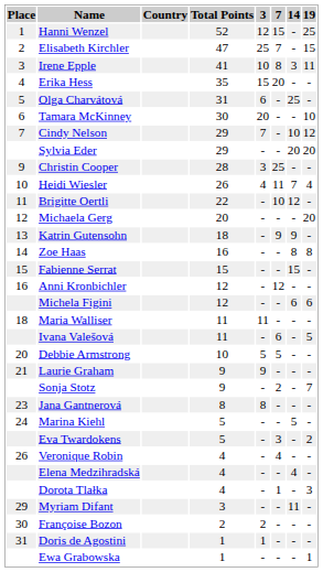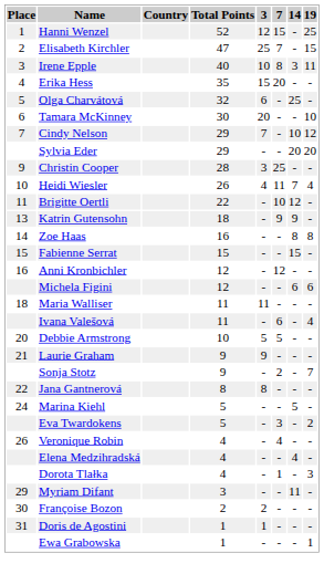 <table border="0" style="border: 1px solid #999; background-color:#FFFFFF; text-align:center">
 <tr align="center" bgcolor="#CCCCCC">
 <th>Place</th>
 <th>Name</th>
 <th>Country</th>
 <th>Total Points</th>
 <th>3</th>
 <th>7</th>
 <th>14</th>
 <th>19</th>
 </tr>
 <tr bgcolor="#EFEFEF">
 <td>1</td>
 <td align="left"><a href='#'>Hanni Wenzel</a></td>
 <td align="left"></td>
 <td>52</td>
 <td>12</td>
 <td>15</td>
 <td>-</td>
 <td>25</td>
 </tr>
 <tr>
 <td>2</td>
 <td align="left"><a href='#'>Elisabeth Kirchler</a></td>
 <td align="left"></td>
 <td>47</td>
 <td>25</td>
 <td>7</td>
 <td>-</td>
 <td>15</td>
 </tr>
 <tr bgcolor="#EFEFEF">
 <td>3</td>
 <td align="left"><a href='#'>Irene Epple</a></td>
 <td align="left"></td>
-<td>41</td>
+<td>40</td>
 <td>10</td>
 <td>8</td>
 <td>3</td>
 <td>11</td>
 </tr>
 <tr>
 <td>4</td>
 <td align="left"><a href='#'>Erika Hess</a></td>
 <td align="left"></td>
 <td>35</td>
 <td>15</td>
 <td>20</td>
 <td>-</td>
 <td>-</td>
 </tr>
 <tr bgcolor="#EFEFEF">
 <td>5</td>
 <td align="left"><a href='#'>Olga Charvátová</a></td>
 <td align="left"></td>
-<td>31</td>
+<td>32</td>
 <td>6</td>
 <td>-</td>
 <td>25</td>
 <td>-</td>
 </tr>
 <tr>
 <td>6</td>
 <td align="left"><a href='#'>Tamara McKinney</a></td>
 <td align="left"></td>
 <td>30</td>
 <td>20</td>
 <td>-</td>
 <td>-</td>
 <td>10</td>
 </tr>
 <tr bgcolor="#EFEFEF">
 <td>7</td>
 <td align="left"><a href='#'>Cindy Nelson</a></td>
 <td align="left"></td>
 <td>29</td>
 <td>7</td>
 <td>-</td>
 <td>10</td>
 <td>12</td>
 </tr>
 <tr>
 <td></td>
 <td align="left"><a href='#'>Sylvia Eder</a></td>
 <td align="left"></td>
 <td>29</td>
 <td>-</td>
 <td>-</td>
 <td>20</td>
 <td>20</td>
 </tr>
 <tr bgcolor="#EFEFEF">
 <td>9</td>
 <td align="left"><a href='#'>Christin Cooper</a></td>
 <td align="left"></td>
 <td>28</td>
 <td>3</td>
 <td>25</td>
 <td>-</td>
 <td>-</td>
 </tr>
 <tr>
 <td>10</td>
 <td align="left"><a href='#'>Heidi Wiesler</a></td>
 <td align="left"></td>
 <td>26</td>
 <td>4</td>
 <td>11</td>
 <td>7</td>
 <td>4</td>
 </tr>
 <tr bgcolor="#EFEFEF">
 <td>11</td>
 <td align="left"><a href='#'>Brigitte Oertli</a></td>
 <td align="left"></td>
 <td>22</td>
 <td>-</td>
 <td>10</td>
 <td>12</td>
 <td>-</td>
-</tr>
-<tr>
-<td>12</td>
-<td align="left"><a href='#'>Michaela Gerg</a></td>
-<td align="left"></td>
-<td>20</td>
-<td>-</td>
-<td>-</td>
-<td>-</td>
-<td>20</td>
 </tr>
 <tr bgcolor="#EFEFEF">
 <td>13</td>
 <td align="left"><a href='#'>Katrin Gutensohn</a></td>
 <td align="left"></td>
 <td>18</td>
 <td>-</td>
 <td>9</td>
 <td>9</td>
 <td>-</td>
 </tr>
 <tr>
 <td>14</td>
 <td align="left"><a href='#'>Zoe Haas</a></td>
 <td align="left"></td>
 <td>16</td>
 <td>-</td>
 <td>-</td>
 <td>8</td>
 <td>8</td>
 </tr>
 <tr bgcolor="#EFEFEF">
 <td>15</td>
 <td align="left"><a href='#'>Fabienne Serrat</a></td>
 <td align="left"></td>
 <td>15</td>
 <td>-</td>
 <td>-</td>
 <td>15</td>
 <td>-</td>
 </tr>
 <tr>
 <td>16</td>
 <td align="left"><a href='#'>Anni Kronbichler</a></td>
 <td align="left"></td>
 <td>12</td>
 <td>-</td>
 <td>12</td>
 <td>-</td>
 <td>-</td>
 </tr>
 <tr bgcolor="#EFEFEF">
 <td></td>
 <td align="left"><a href='#'>Michela Figini</a></td>
 <td align="left"></td>
 <td>12</td>
 <td>-</td>
 <td>-</td>
 <td>6</td>
 <td>6</td>
 </tr>
 <tr>
 <td>18</td>
 <td align="left"><a href='#'>Maria Walliser</a></td>
 <td align="left"></td>
 <td>11</td>
 <td>11</td>
 <td>-</td>
 <td>-</td>
 <td>-</td>
 </tr>
 <tr bgcolor="#EFEFEF">
 <td></td>
 <td align="left"><a href='#'>Ivana Valešová</a></td>
 <td align="left"></td>
 <td>11</td>
 <td>-</td>
 <td>6</td>
 <td>-</td>
-<td>5</td>
+<td>4</td>
 </tr>
 <tr>
 <td>20</td>
 <td align="left"><a href='#'>Debbie Armstrong</a></td>
 <td align="left"></td>
 <td>10</td>
 <td>5</td>
 <td>5</td>
 <td>-</td>
 <td>-</td>
 </tr>
 <tr bgcolor="#EFEFEF">
 <td>21</td>
 <td align="left"><a href='#'>Laurie Graham</a></td>
 <td align="left"></td>
 <td>9</td>
 <td>9</td>
 <td>-</td>
 <td>-</td>
 <td>-</td>
 </tr>
 <tr>
 <td></td>
 <td align="left"><a href='#'>Sonja Stotz</a></td>
 <td align="left"></td>
 <td>9</td>
 <td>-</td>
 <td>2</td>
 <td>-</td>
 <td>7</td>
 </tr>
 <tr bgcolor="#EFEFEF">
-<td>23</td>
+<td>22</td>
 <td align="left"><a href='#'>Jana Gantnerová</a></td>
 <td align="left"></td>
 <td>8</td>
 <td>8</td>
 <td>-</td>
 <td>-</td>
 <td>-</td>
 </tr>
 <tr>
 <td>24</td>
 <td align="left"><a href='#'>Marina Kiehl</a></td>
 <td align="left"></td>
 <td>5</td>
 <td>-</td>
 <td>-</td>
 <td>5</td>
 <td>-</td>
 </tr>
 <tr bgcolor="#EFEFEF">
 <td></td>
 <td align="left"><a href='#'>Eva Twardokens</a></td>
 <td align="left"></td>
 <td>5</td>
 <td>-</td>
 <td>3</td>
 <td>-</td>
 <td>2</td>
 </tr>
 <tr>
 <td>26</td>
 <td align="left"><a href='#'>Veronique Robin</a></td>
 <td align="left"></td>
 <td>4</td>
 <td>-</td>
 <td>4</td>
 <td>-</td>
 <td>-</td>
 </tr>
 <tr bgcolor="#EFEFEF">
 <td></td>
 <td align="left"><a href='#'>Elena Medzihradská</a></td>
 <td align="left"></td>
 <td>4</td>
 <td>-</td>
 <td>-</td>
 <td>4</td>
 <td>-</td>
 </tr>
 <tr>
 <td></td>
 <td align="left"><a href='#'>Dorota Tlałka</a></td>
 <td align="left"></td>
 <td>4</td>
 <td>-</td>
 <td>1</td>
 <td>-</td>
 <td>3</td>
 </tr>
 <tr bgcolor="#EFEFEF">
 <td>29</td>
 <td align="left"><a href='#'>Myriam Difant</a></td>
 <td align="left"></td>
 <td>3</td>
 <td>-</td>
 <td>-</td>
 <td>11</td>
 <td>-</td>
 </tr>
 <tr>
 <td>30</td>
 <td align="left"><a href='#'>Françoise Bozon</a></td>
 <td align="left"></td>
 <td>2</td>
 <td>2</td>
 <td>-</td>
 <td>-</td>
 <td>-</td>
 </tr>
 <tr bgcolor="#EFEFEF">
 <td>31</td>
 <td align="left"><a href='#'>Doris de Agostini</a></td>
 <td align="left"></td>
 <td>1</td>
 <td>1</td>
 <td>-</td>
 <td>-</td>
 <td>-</td>
 </tr>
 <tr>
 <td></td>
 <td align="left"><a href='#'>Ewa Grabowska</a></td>
 <td align="left"></td>
 <td>1</td>
 <td>-</td>
 <td>-</td>
 <td>-</td>
 <td>1</td>
 </tr>
 </table>
